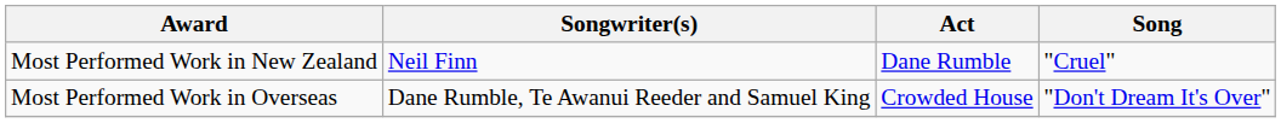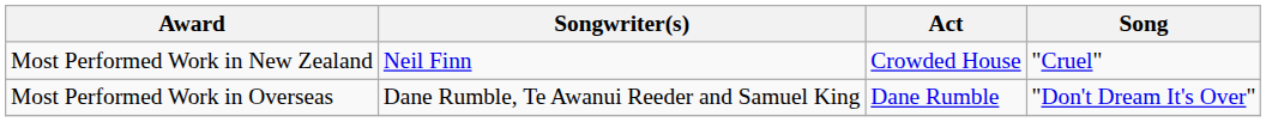 <table class="wikitable">
 <tr>
 <th>Award</th>
 <th>Songwriter(s)</th>
 <th>Act</th>
 <th>Song</th>
 </tr>
 <tr>
 <td>Most Performed Work in New Zealand</td>
 <td><a href='#'>Neil Finn</a></td>
-<td><a href='#'>Dane Rumble</a></td>
+<td><a href='#'>Crowded House</a></td>
 <td>"<a href='#'>Cruel</a>"</td>
 </tr>
 <tr>
 <td>Most Performed Work in Overseas</td>
 <td>Dane Rumble, Te Awanui Reeder and Samuel King</td>
-<td><a href='#'>Crowded House</a></td>
+<td><a href='#'>Dane Rumble</a></td>
 <td>"<a href='#'>Don't Dream It's Over</a>"</td>
 </tr>
 <tr>
 </tr>
 </table>
